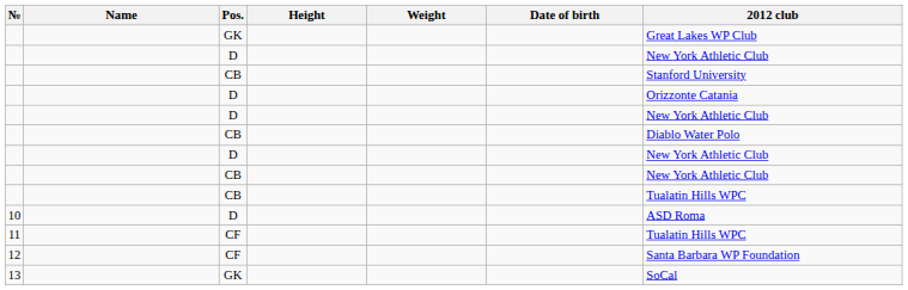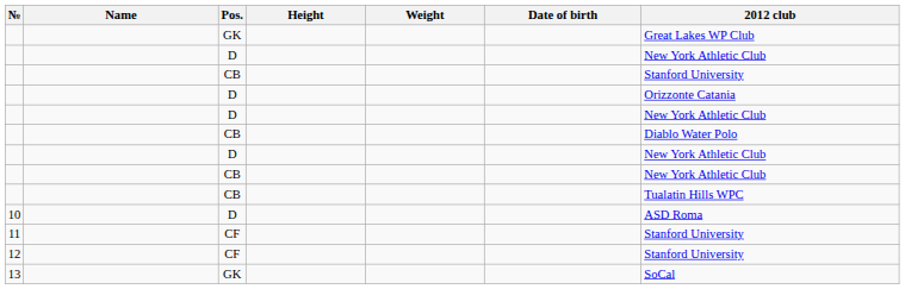 <table class="wikitable sortable" style="font-size:100%; text-align:center;">
 <tr>
 <th>№</th>
 <th style="width:15em">Name</th>
 <th>Pos.</th>
 <th style="width:9em">Height</th>
 <th style="width:9em">Weight</th>
 <th style="width:12em">Date of birth</th>
 <th style="width:20em">2012 club</th>
 </tr>
 <tr>
 <td></td>
 <td style="text-align:left;"></td>
 <td>GK</td>
 <td></td>
 <td></td>
 <td style="text-align:right;"></td>
 <td style="text-align:left;"> <a href='#'>Great Lakes WP Club</a></td>
 </tr>
 <tr>
 <td></td>
 <td style="text-align:left;"></td>
 <td>D</td>
 <td></td>
 <td></td>
 <td style="text-align:right;"></td>
 <td style="text-align:left;"> <a href='#'>New York Athletic Club</a></td>
 </tr>
 <tr>
 <td></td>
 <td style="text-align:left;"></td>
 <td>CB</td>
 <td></td>
 <td></td>
 <td style="text-align:right;"></td>
 <td style="text-align:left;"> <a href='#'>Stanford University</a></td>
 </tr>
 <tr>
 <td></td>
 <td style="text-align:left;"></td>
 <td>D</td>
 <td></td>
 <td></td>
 <td style="text-align:right;"></td>
 <td style="text-align:left;"> <a href='#'>Orizzonte Catania</a></td>
 </tr>
 <tr>
 <td></td>
 <td style="text-align:left;"></td>
 <td>D</td>
 <td></td>
 <td></td>
 <td style="text-align:right;"></td>
 <td style="text-align:left;"> <a href='#'>New York Athletic Club</a></td>
 </tr>
 <tr>
 <td></td>
 <td style="text-align:left;"></td>
 <td>CB</td>
 <td></td>
 <td></td>
 <td style="text-align:right;"></td>
 <td style="text-align:left;"> <a href='#'>Diablo Water Polo</a></td>
 </tr>
 <tr>
 <td></td>
 <td style="text-align:left;"></td>
 <td>D</td>
 <td></td>
 <td></td>
 <td style="text-align:right;"></td>
 <td style="text-align:left;"> <a href='#'>New York Athletic Club</a></td>
 </tr>
 <tr>
 <td></td>
 <td style="text-align:left;"></td>
 <td>CB</td>
 <td></td>
 <td></td>
 <td style="text-align:right;"></td>
 <td style="text-align:left;"> <a href='#'>New York Athletic Club</a></td>
 </tr>
 <tr>
 <td></td>
 <td style="text-align:left;"></td>
 <td>CB</td>
 <td></td>
 <td></td>
 <td style="text-align:right;"></td>
 <td style="text-align:left;"> <a href='#'>Tualatin Hills WPC</a></td>
 </tr>
 <tr>
 <td>10</td>
 <td style="text-align:left;"></td>
 <td>D</td>
 <td></td>
 <td></td>
 <td style="text-align:right;"></td>
 <td style="text-align:left;"> <a href='#'>ASD Roma</a></td>
 </tr>
 <tr>
 <td>11</td>
 <td style="text-align:left;"></td>
 <td>CF</td>
 <td></td>
 <td></td>
 <td style="text-align:right;"></td>
-<td style="text-align:left;"> <a href='#'>Tualatin Hills WPC</a></td>
+<td style="text-align:left;"> <a href='#'>Stanford University</a></td>
 </tr>
 <tr>
 <td>12</td>
 <td style="text-align:left;"></td>
 <td>CF</td>
 <td></td>
 <td></td>
 <td style="text-align:right;"></td>
-<td style="text-align:left;"> <a href='#'>Santa Barbara WP Foundation</a></td>
+<td style="text-align:left;"> <a href='#'>Stanford University</a></td>
 </tr>
 <tr>
 <td>13</td>
 <td style="text-align:left;"></td>
 <td>GK</td>
 <td></td>
 <td></td>
 <td style="text-align:right;"></td>
 <td style="text-align:left;"> <a href='#'>SoCal</a></td>
 </tr>
 </table>
